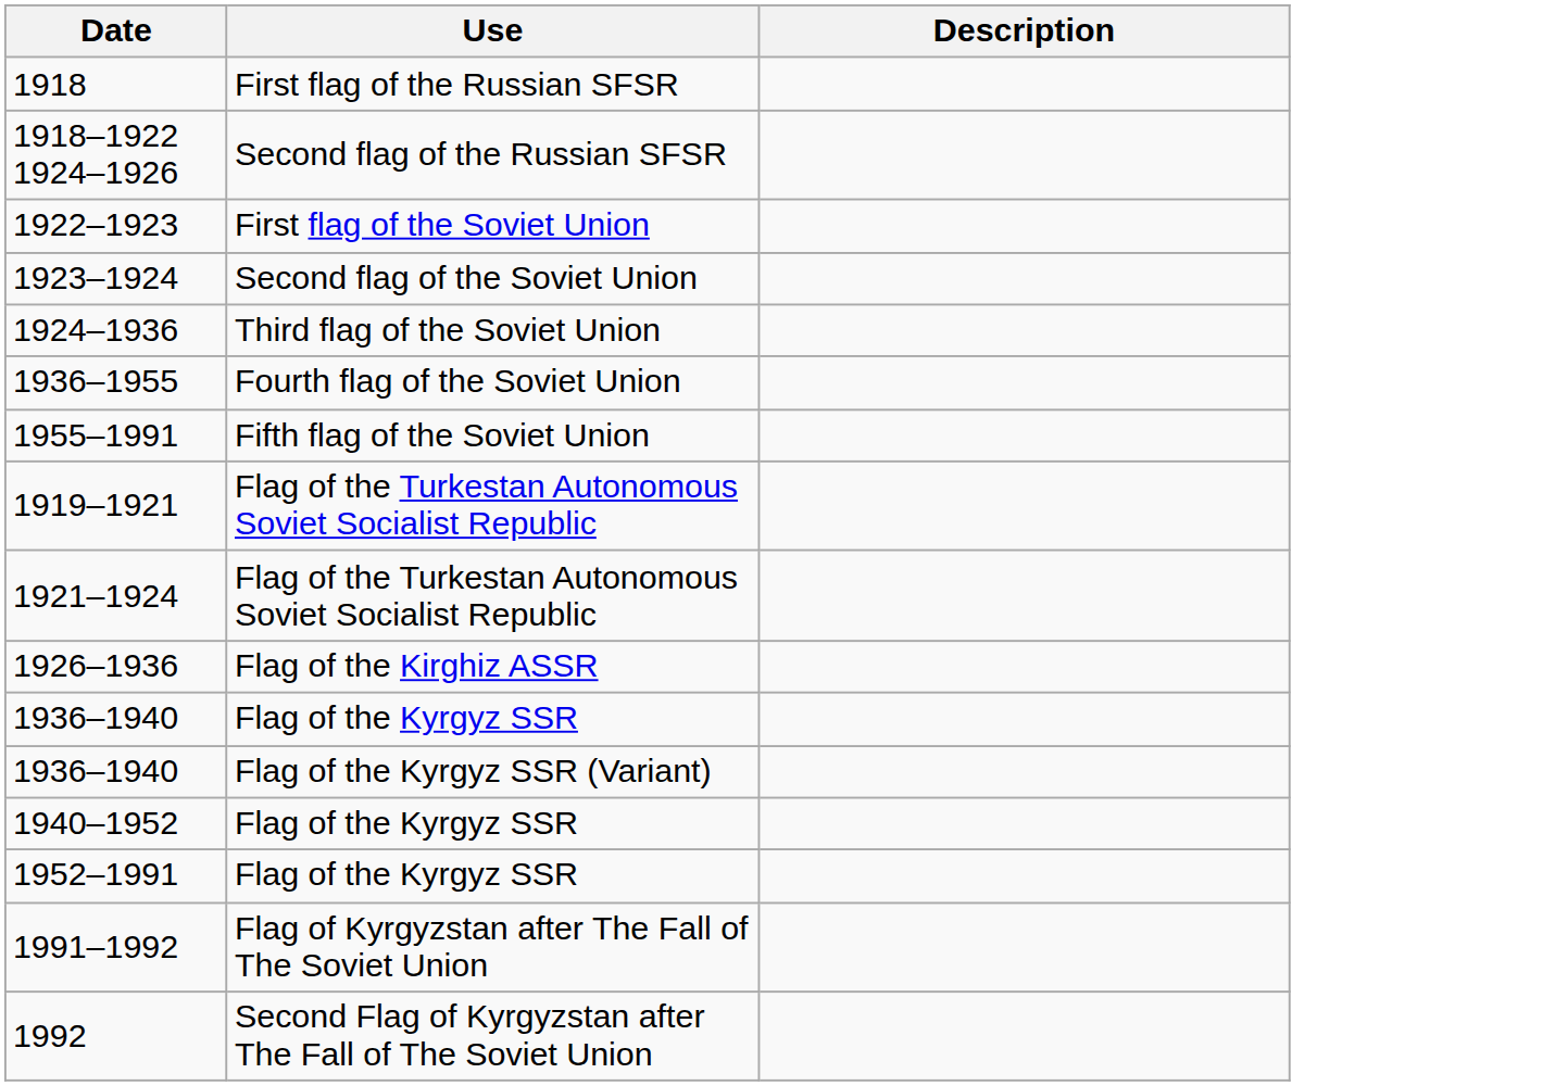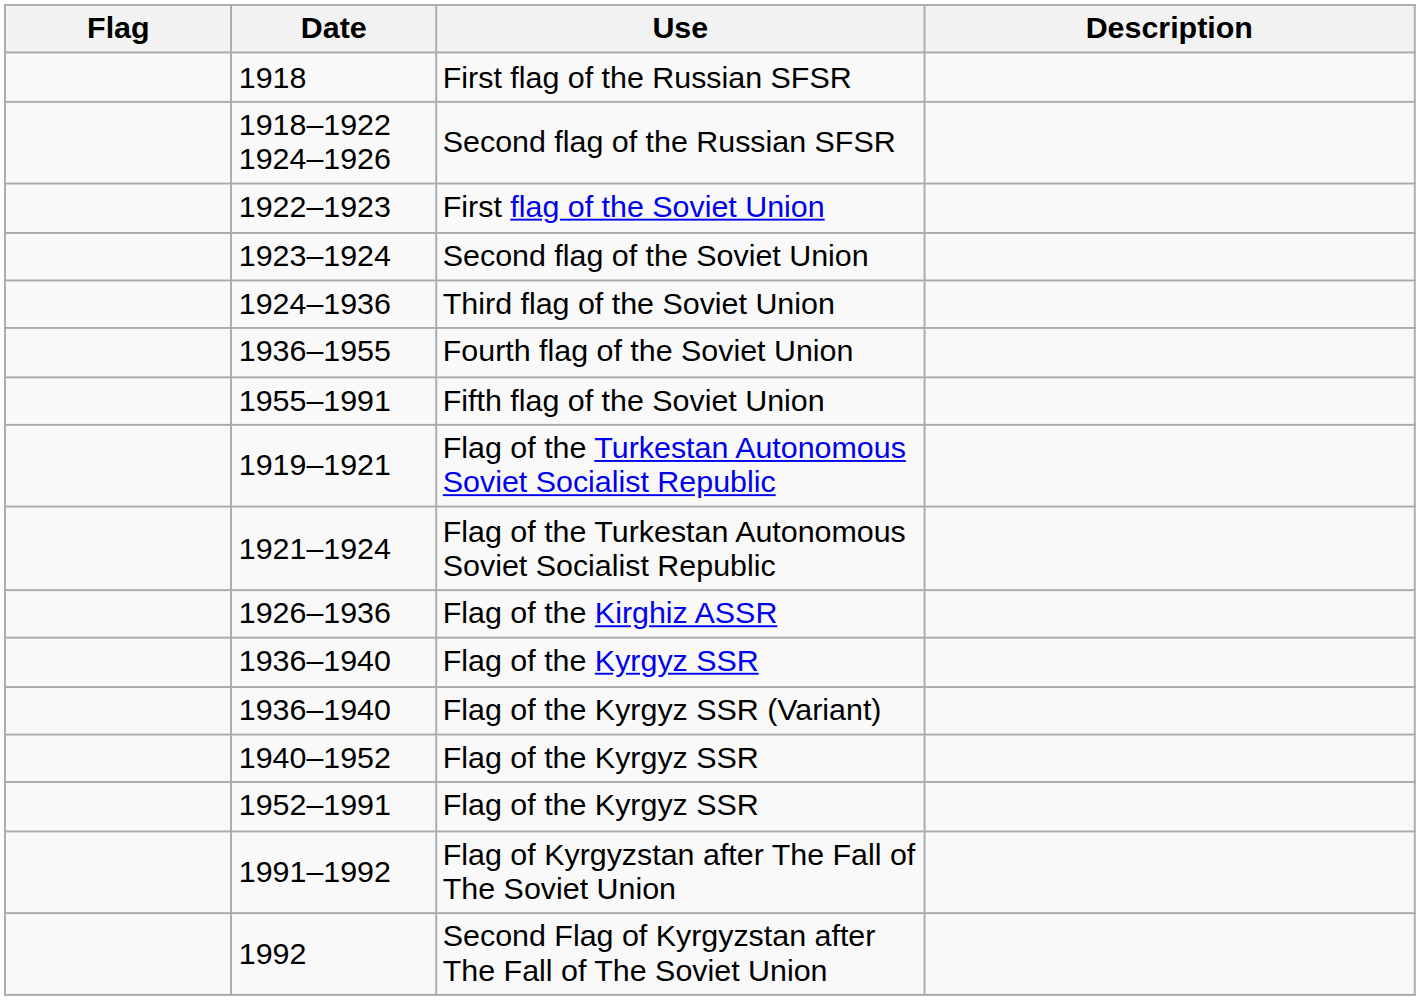 <table class="wikitable" style="background: #f9f9f9">
 <tr>
+<th width="112">Flag</th>
 <th width="100">Date</th>
 <th width="250">Use</th>
 <th width="250">Description</th>
 </tr>
 <tr>
+<td></td>
 <td>1918</td>
 <td>First flag of the Russian SFSR</td>
 <td></td>
 </tr>
 <tr>
+<td></td>
 <td>1918–1922<br>1924–1926</td>
 <td>Second flag of the Russian SFSR</td>
 <td></td>
 </tr>
 <tr>
+<td></td>
 <td>1922–1923</td>
 <td>First <a href='#'>flag of the Soviet Union</a></td>
 <td></td>
 </tr>
 <tr>
+<td></td>
 <td>1923–1924</td>
 <td>Second flag of the Soviet Union</td>
 <td></td>
 </tr>
 <tr>
+<td></td>
 <td>1924–1936</td>
 <td>Third flag of the Soviet Union</td>
 <td></td>
 </tr>
 <tr>
+<td></td>
 <td>1936–1955</td>
 <td>Fourth flag of the Soviet Union</td>
 <td></td>
 </tr>
 <tr>
+<td></td>
 <td>1955–1991</td>
 <td>Fifth flag of the Soviet Union</td>
 <td></td>
 </tr>
 <tr>
+<td></td>
 <td>1919–1921</td>
 <td>Flag of the <a href='#'>Turkestan Autonomous Soviet Socialist Republic</a></td>
 <td></td>
 </tr>
 <tr>
+<td></td>
 <td>1921–1924</td>
 <td>Flag of the Turkestan Autonomous Soviet Socialist Republic</td>
 <td></td>
 </tr>
 <tr>
+<td></td>
 <td>1926–1936</td>
 <td>Flag of the <a href='#'>Kirghiz ASSR</a></td>
 <td></td>
 </tr>
 <tr>
+<td></td>
 <td>1936–1940</td>
 <td>Flag of the <a href='#'>Kyrgyz SSR</a></td>
 <td></td>
 </tr>
 <tr>
+<td></td>
 <td>1936–1940</td>
 <td>Flag of the Kyrgyz SSR (Variant)</td>
 <td></td>
 </tr>
 <tr>
+<td></td>
 <td>1940–1952</td>
 <td>Flag of the Kyrgyz SSR</td>
 <td></td>
 </tr>
 <tr>
+<td></td>
 <td>1952–1991</td>
 <td>Flag of the Kyrgyz SSR</td>
 <td></td>
 </tr>
 <tr>
+<td></td>
 <td>1991–1992</td>
 <td>Flag of Kyrgyzstan after The Fall of The Soviet Union</td>
 <td></td>
 </tr>
 <tr>
+<td></td>
 <td>1992</td>
 <td>Second Flag of Kyrgyzstan after The Fall of The Soviet Union</td>
 <td></td>
 </tr>
 </table>
